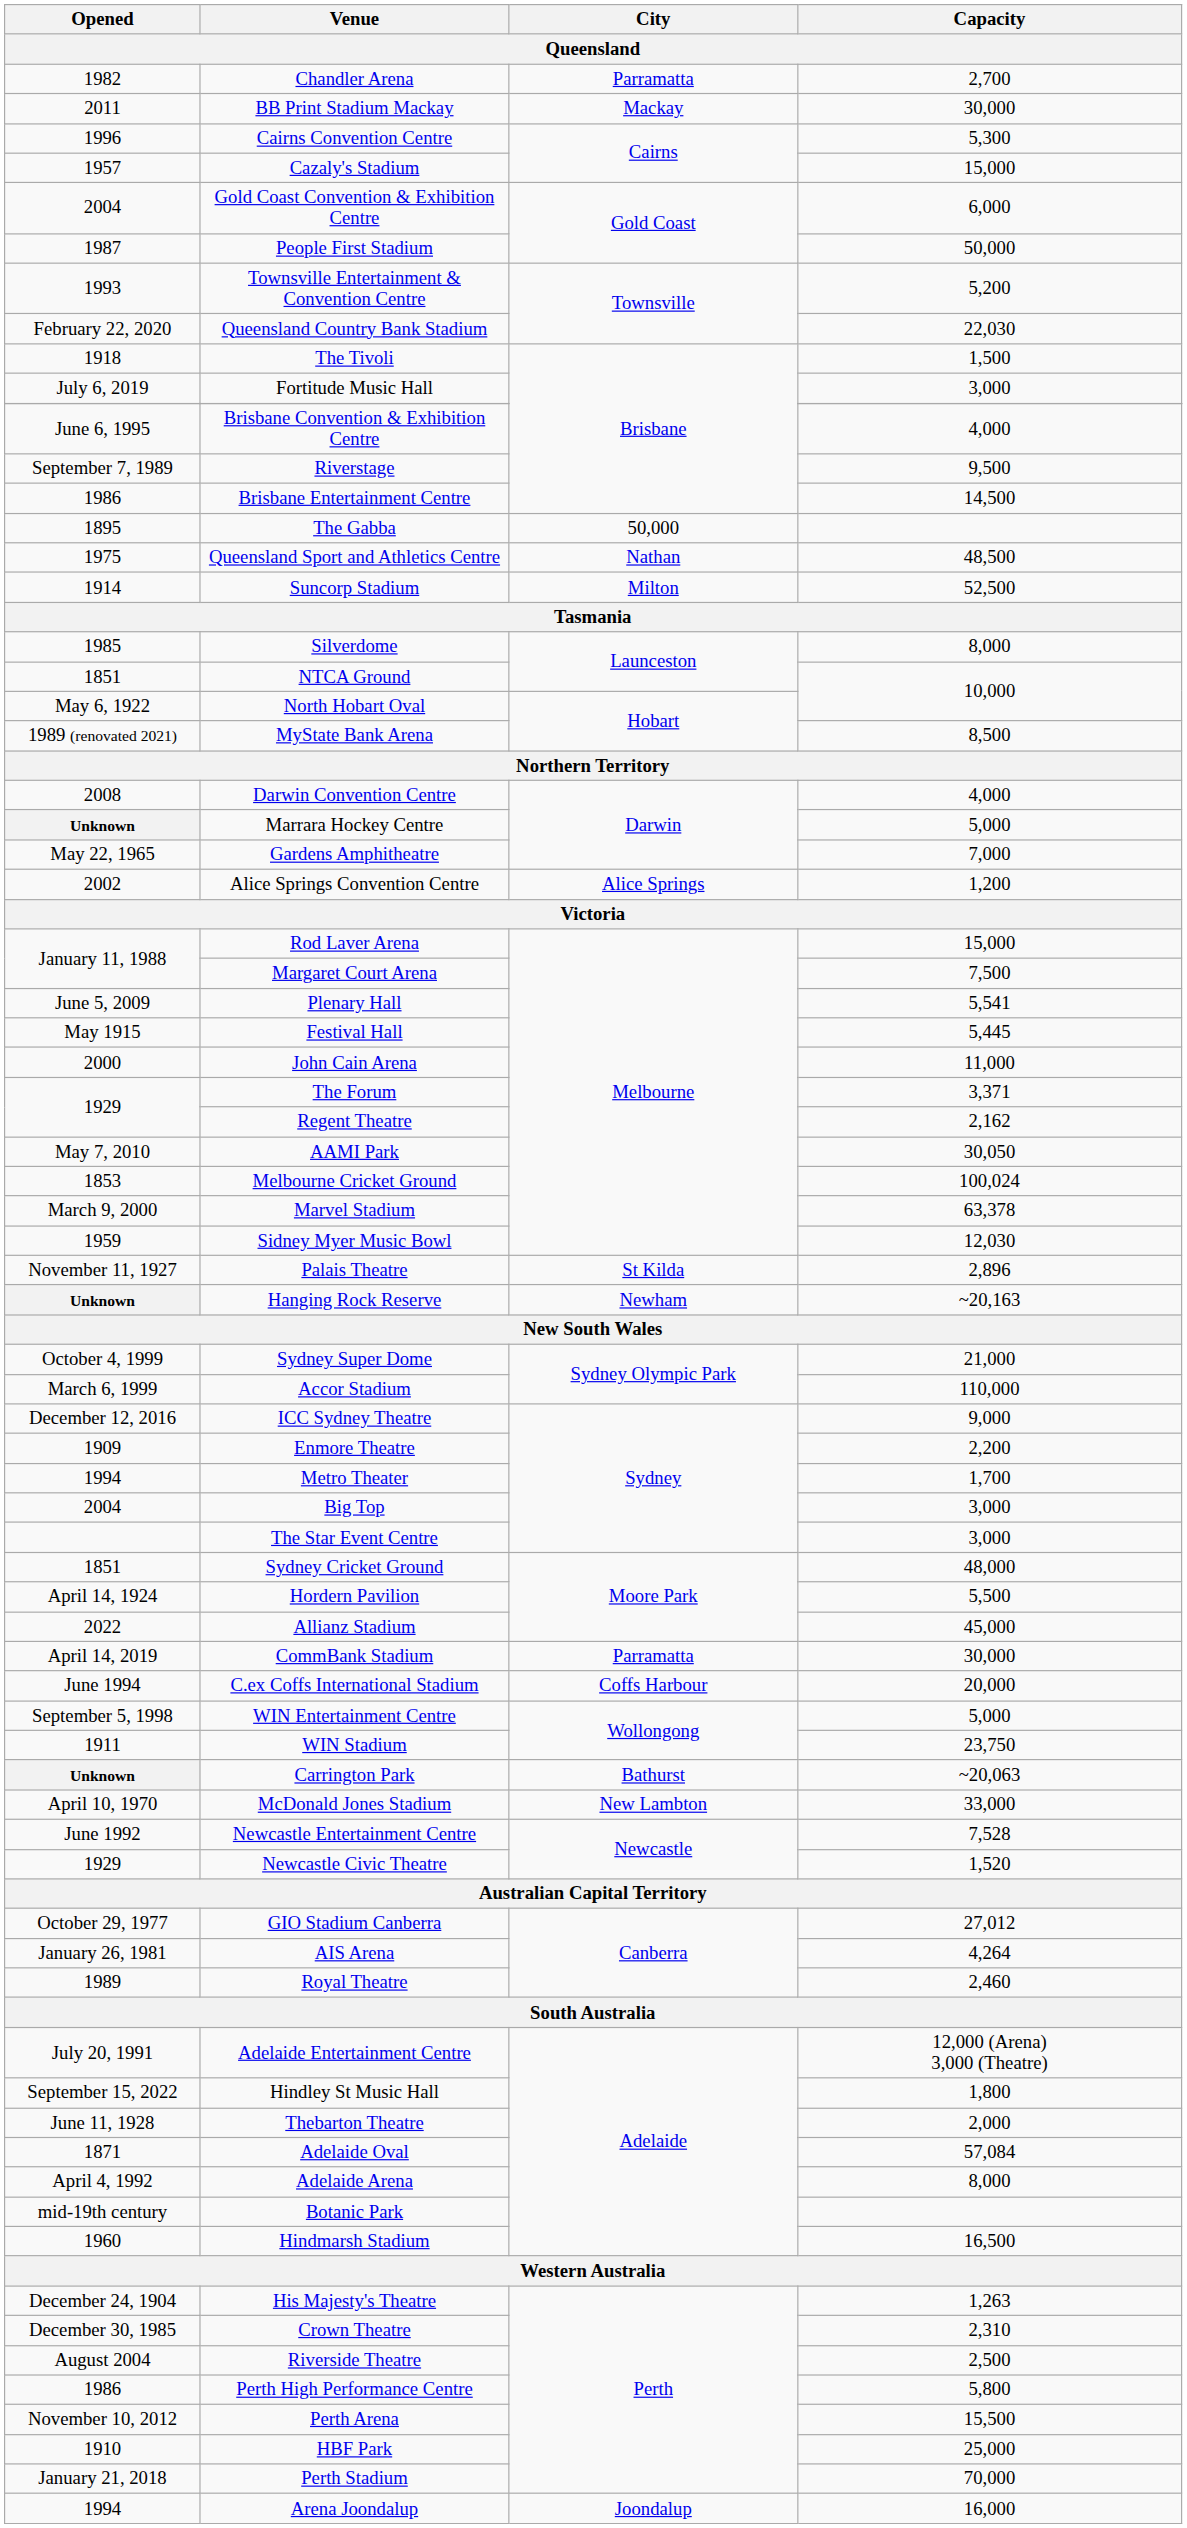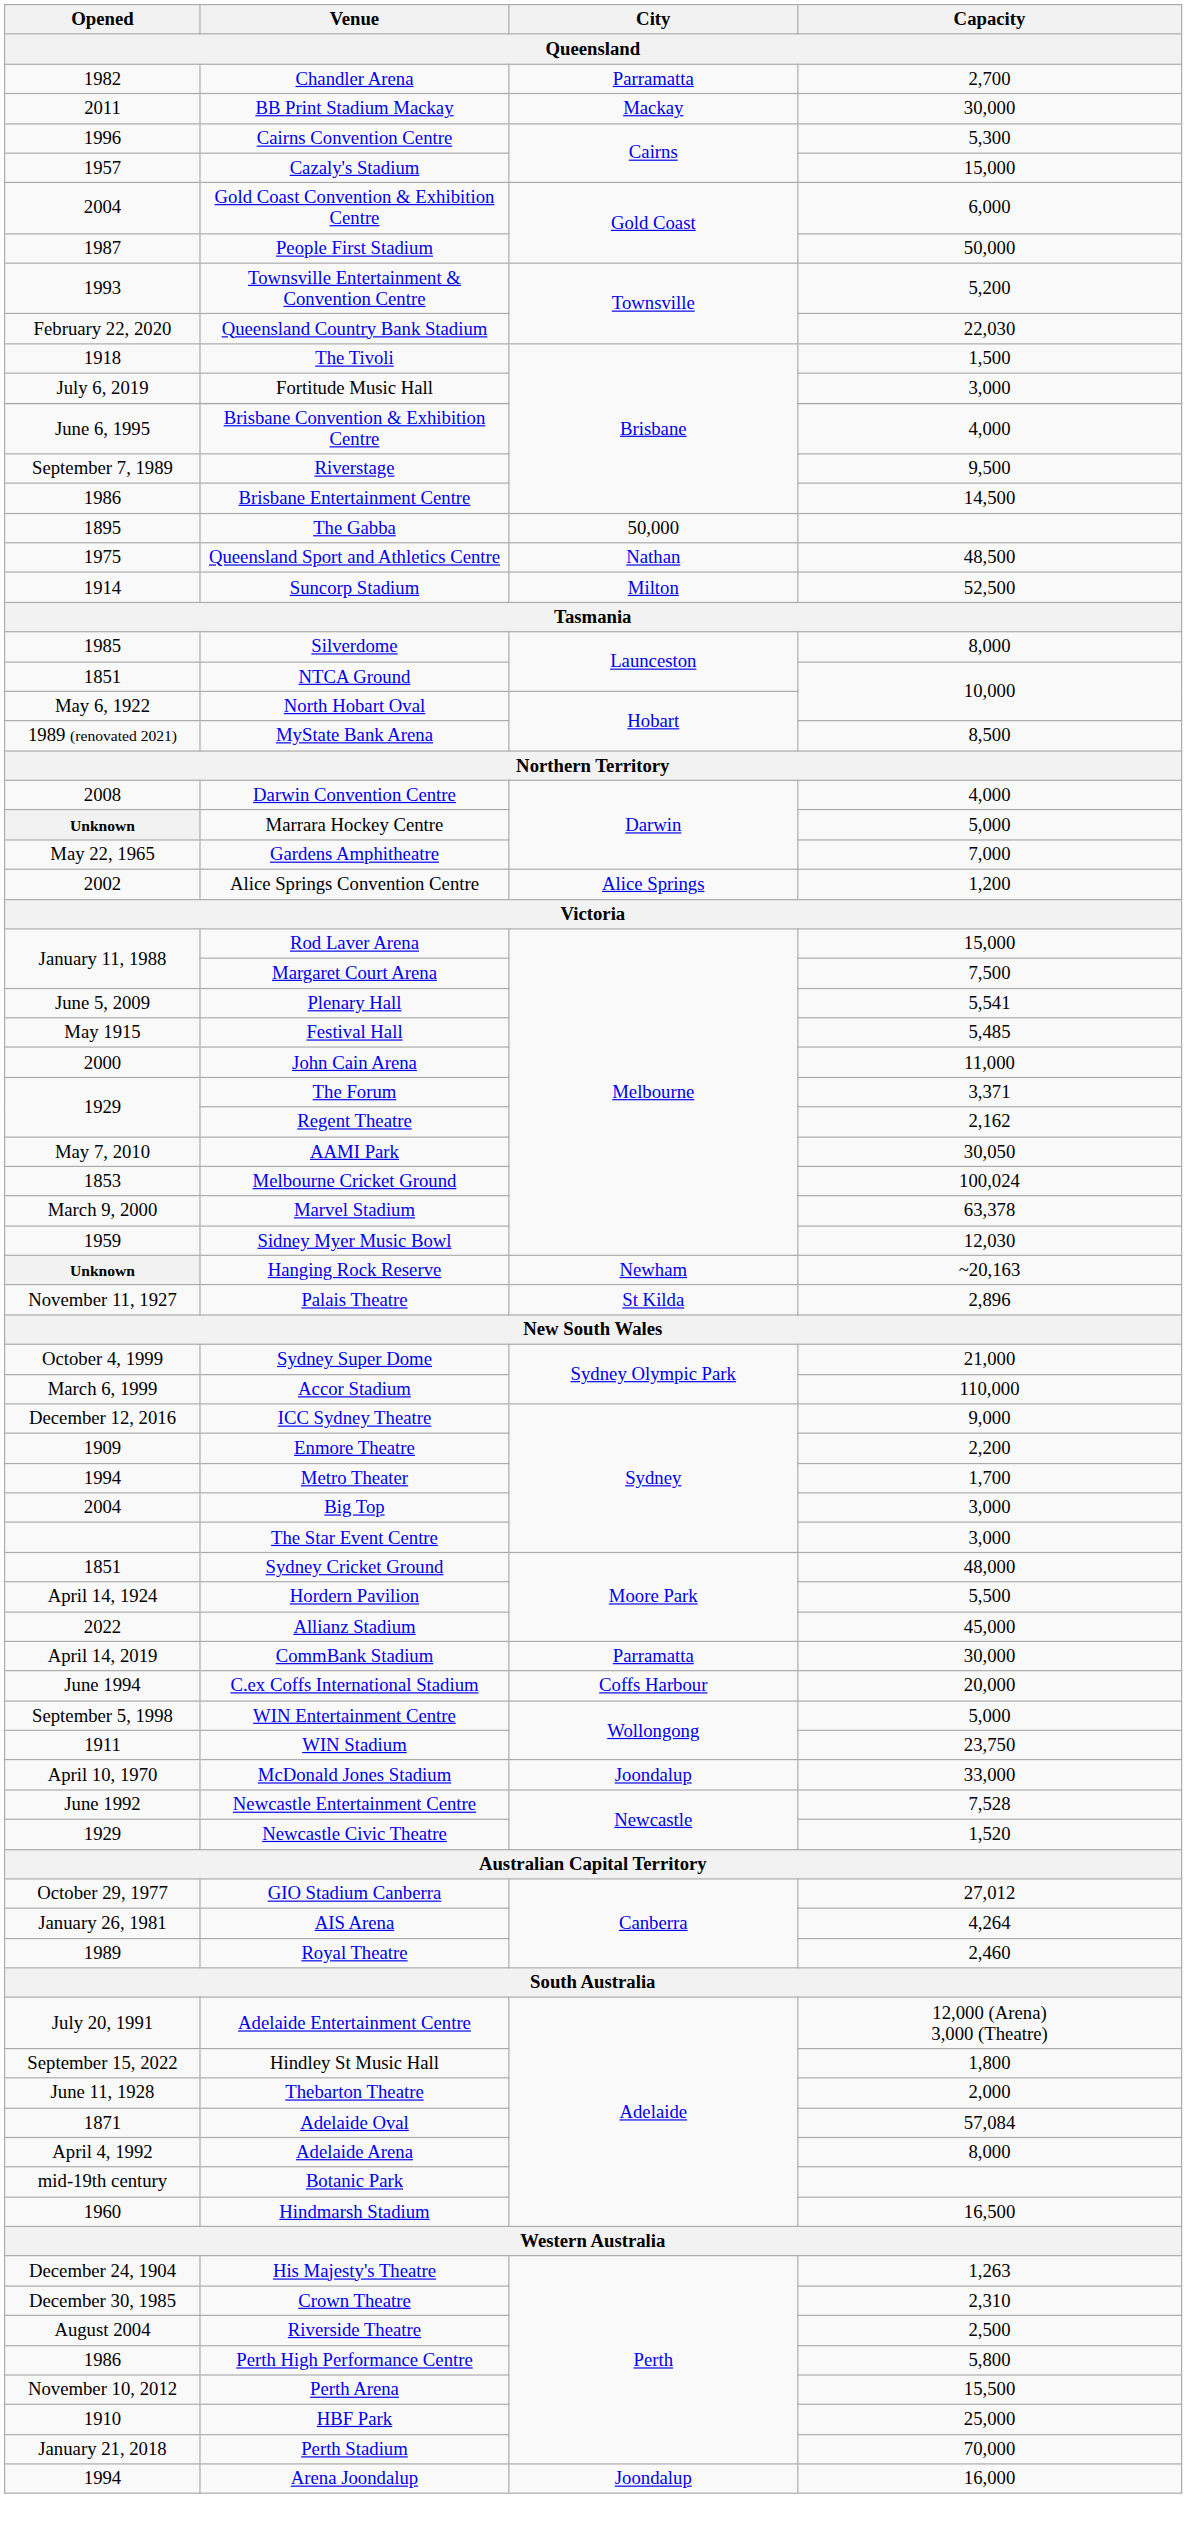 <table class="sortable wikitable" style="text-align:center;">
 <tr>
 <th scope="col" style="width:10em;">Opened</th>
 <th scope="col" style="width:16em;">Venue</th>
 <th scope="col" style="width:15em;">City</th>
 <th scope="col" style="width:20em;">Capacity</th>
 </tr>
 <tr>
 <th colspan="4">Queensland</th>
 </tr>
 <tr>
 <td>1982</td>
 <td><a href='#'>Chandler Arena</a></td>
 <td><a href='#'>Parramatta</a></td>
 <td>2,700</td>
 </tr>
 <tr>
 <td>2011</td>
 <td><a href='#'>BB Print Stadium Mackay</a></td>
 <td><a href='#'>Mackay</a></td>
 <td>30,000</td>
 </tr>
 <tr>
 <td>1996</td>
 <td><a href='#'>Cairns Convention Centre</a></td>
 <td rowspan="2"><a href='#'>Cairns</a></td>
 <td>5,300</td>
 </tr>
 <tr>
 <td>1957</td>
 <td><a href='#'>Cazaly's Stadium</a></td>
 <td>15,000</td>
 </tr>
 <tr>
 <td>2004</td>
 <td><a href='#'>Gold Coast Convention & Exhibition Centre</a></td>
 <td rowspan="2"><a href='#'>Gold Coast</a></td>
 <td>6,000</td>
 </tr>
 <tr>
 <td>1987</td>
 <td><a href='#'>People First Stadium</a></td>
 <td>50,000</td>
 </tr>
 <tr>
 <td>1993</td>
 <td><a href='#'>Townsville Entertainment & Convention Centre</a></td>
 <td rowspan="2"><a href='#'>Townsville</a></td>
 <td>5,200</td>
 </tr>
 <tr>
 <td>February 22, 2020</td>
 <td><a href='#'>Queensland Country Bank Stadium</a></td>
 <td>22,030</td>
 </tr>
 <tr>
 <td>1918</td>
 <td><a href='#'>The Tivoli</a></td>
 <td rowspan="6"><a href='#'>Brisbane</a></td>
 <td>1,500</td>
 </tr>
 <tr>
 <td>July 6, 2019</td>
 <td>Fortitude Music Hall</td>
 <td>3,000</td>
 </tr>
 <tr>
 </tr>
 <tr>
 <td>June 6, 1995</td>
 <td><a href='#'>Brisbane Convention & Exhibition Centre</a></td>
 <td>4,000</td>
 </tr>
 <tr>
 <td>September 7, 1989</td>
 <td><a href='#'>Riverstage</a></td>
 <td>9,500</td>
 </tr>
 <tr>
 <td>1986</td>
 <td><a href='#'>Brisbane Entertainment Centre</a></td>
 <td>14,500</td>
 </tr>
 <tr>
 <td>1895</td>
 <td><a href='#'>The Gabba</a></td>
 <td>50,000</td>
 </tr>
 <tr>
 <td>1975</td>
 <td><a href='#'>Queensland Sport and Athletics Centre</a></td>
 <td><a href='#'>Nathan</a></td>
 <td>48,500</td>
 </tr>
 <tr>
 <td>1914</td>
 <td><a href='#'>Suncorp Stadium</a></td>
 <td><a href='#'>Milton</a></td>
 <td>52,500</td>
 </tr>
 <tr>
 <th colspan="4">Tasmania</th>
 </tr>
 <tr>
 <td>1985</td>
 <td><a href='#'>Silverdome</a></td>
 <td rowspan="2"><a href='#'>Launceston</a></td>
 <td>8,000</td>
 </tr>
 <tr>
 <td>1851</td>
 <td><a href='#'>NTCA Ground</a></td>
 <td rowspan="2">10,000</td>
 </tr>
 <tr>
 <td>May 6, 1922</td>
 <td><a href='#'>North Hobart Oval</a></td>
 <td rowspan="2"><a href='#'>Hobart</a></td>
 </tr>
 <tr>
 <td>1989 <small>(renovated 2021)</small></td>
 <td><a href='#'>MyState Bank Arena</a></td>
 <td>8,500</td>
 </tr>
 <tr>
 <th colspan="4">Northern Territory</th>
 </tr>
 <tr>
 <td>2008</td>
 <td><a href='#'>Darwin Convention Centre</a></td>
 <td rowspan="3"><a href='#'>Darwin</a></td>
 <td>4,000</td>
 </tr>
 <tr>
 <th><small>Unknown</small></th>
 <td>Marrara Hockey Centre</td>
 <td>5,000</td>
 </tr>
 <tr>
 <td>May 22, 1965</td>
 <td><a href='#'>Gardens Amphitheatre</a></td>
 <td>7,000</td>
 </tr>
 <tr>
 <td>2002</td>
 <td>Alice Springs Convention Centre</td>
 <td><a href='#'>Alice Springs</a></td>
 <td>1,200</td>
 </tr>
 <tr>
 <th colspan="4">Victoria</th>
 </tr>
 <tr>
 <td rowspan="2">January 11, 1988</td>
 <td><a href='#'>Rod Laver Arena</a></td>
 <td rowspan="11"><a href='#'>Melbourne</a></td>
 <td>15,000</td>
 </tr>
 <tr>
 <td><a href='#'>Margaret Court Arena</a></td>
 <td>7,500</td>
 </tr>
 <tr>
 <td>June 5, 2009</td>
 <td><a href='#'>Plenary Hall</a></td>
 <td>5,541</td>
 </tr>
 <tr>
 <td>May 1915</td>
 <td><a href='#'>Festival Hall</a></td>
-<td>5,445</td>
+<td>5,485</td>
 </tr>
 <tr>
 <td>2000</td>
 <td><a href='#'>John Cain Arena</a></td>
 <td>11,000</td>
 </tr>
 <tr>
 <td rowspan="2">1929</td>
 <td><a href='#'>The Forum</a></td>
 <td>3,371</td>
 </tr>
 <tr>
 <td><a href='#'>Regent Theatre</a></td>
 <td>2,162</td>
 </tr>
 <tr>
 <td>May 7, 2010</td>
 <td><a href='#'>AAMI Park</a></td>
 <td>30,050</td>
 </tr>
 <tr>
 <td>1853</td>
 <td><a href='#'>Melbourne Cricket Ground</a></td>
 <td>100,024</td>
 </tr>
 <tr>
 <td>March 9, 2000</td>
 <td><a href='#'>Marvel Stadium</a></td>
 <td>63,378</td>
 </tr>
 <tr>
 <td>1959</td>
 <td><a href='#'>Sidney Myer Music Bowl</a></td>
 <td>12,030</td>
 </tr>
 <tr>
+<th><small>Unknown</small></th>
+<td><a href='#'>Hanging Rock Reserve</a></td>
+<td><a href='#'>Newham</a></td>
+<td>~20,163</td>
+</tr>
+<tr>
 <td>November 11, 1927</td>
 <td><a href='#'>Palais Theatre</a></td>
 <td><a href='#'>St Kilda</a></td>
 <td>2,896</td>
-</tr>
-<tr>
-<th><small>Unknown</small></th>
-<td><a href='#'>Hanging Rock Reserve</a></td>
-<td><a href='#'>Newham</a></td>
-<td>~20,163</td>
 </tr>
 <tr>
 <th colspan="4">New South Wales</th>
 </tr>
 <tr>
 <td>October 4, 1999</td>
 <td><a href='#'>Sydney Super Dome</a></td>
 <td rowspan="2"><a href='#'>Sydney Olympic Park</a></td>
 <td>21,000</td>
 </tr>
 <tr>
 <td>March 6, 1999</td>
 <td><a href='#'>Accor Stadium</a></td>
 <td>110,000</td>
 </tr>
 <tr>
 <td>December 12, 2016</td>
 <td><a href='#'>ICC Sydney Theatre</a></td>
 <td rowspan="5"><a href='#'>Sydney</a></td>
 <td>9,000</td>
 </tr>
 <tr>
 <td>1909</td>
 <td><a href='#'>Enmore Theatre</a></td>
 <td>2,200</td>
 </tr>
 <tr>
 <td>1994</td>
 <td><a href='#'>Metro Theater</a></td>
 <td>1,700</td>
 </tr>
 <tr>
 <td>2004</td>
 <td><a href='#'>Big Top</a></td>
 <td>3,000</td>
 </tr>
 <tr>
 <td></td>
 <td><a href='#'>The Star Event Centre</a></td>
 <td>3,000</td>
 </tr>
 <tr>
 <td>1851</td>
 <td><a href='#'>Sydney Cricket Ground</a></td>
 <td rowspan="3"><a href='#'>Moore Park</a></td>
 <td>48,000</td>
 </tr>
 <tr>
 <td>April 14, 1924</td>
 <td><a href='#'>Hordern Pavilion</a></td>
 <td>5,500</td>
 </tr>
 <tr>
 <td>2022</td>
 <td><a href='#'>Allianz Stadium</a></td>
 <td>45,000</td>
 </tr>
 <tr>
 <td>April 14, 2019</td>
 <td><a href='#'>CommBank Stadium</a></td>
 <td><a href='#'>Parramatta</a></td>
 <td>30,000</td>
 </tr>
 <tr>
 <td>June 1994</td>
 <td><a href='#'>C.ex Coffs International Stadium</a></td>
 <td><a href='#'>Coffs Harbour</a></td>
 <td>20,000</td>
 </tr>
 <tr>
 <td>September 5, 1998</td>
 <td><a href='#'>WIN Entertainment Centre</a></td>
 <td rowspan="2"><a href='#'>Wollongong</a></td>
 <td>5,000</td>
 </tr>
 <tr>
 <td>1911</td>
 <td><a href='#'>WIN Stadium</a></td>
 <td>23,750</td>
 </tr>
 <tr>
-<th><small>Unknown</small></th>
-<td><a href='#'>Carrington Park</a></td>
-<td><a href='#'>Bathurst</a></td>
-<td>~20,063</td>
-</tr>
-<tr>
 <td>April 10, 1970</td>
 <td><a href='#'>McDonald Jones Stadium</a></td>
-<td><a href='#'>New Lambton</a></td>
+<td><a href='#'>Joondalup</a></td>
 <td>33,000</td>
 </tr>
 <tr>
 <td>June 1992</td>
 <td><a href='#'>Newcastle Entertainment Centre</a></td>
 <td rowspan="2"><a href='#'>Newcastle</a></td>
 <td>7,528</td>
 </tr>
 <tr>
 <td>1929</td>
 <td><a href='#'>Newcastle Civic Theatre</a></td>
 <td>1,520</td>
 </tr>
 <tr>
 <th colspan="4">Australian Capital Territory</th>
 </tr>
 <tr>
 <td>October 29, 1977</td>
 <td><a href='#'>GIO Stadium Canberra</a></td>
 <td rowspan="3"><a href='#'>Canberra</a></td>
 <td>27,012</td>
 </tr>
 <tr>
 <td>January 26, 1981</td>
 <td><a href='#'>AIS Arena</a></td>
 <td>4,264</td>
 </tr>
 <tr>
 <td>1989</td>
 <td><a href='#'>Royal Theatre</a></td>
 <td>2,460</td>
 </tr>
 <tr>
 <th colspan="4">South Australia</th>
 </tr>
 <tr>
 <td>July 20, 1991</td>
 <td><a href='#'>Adelaide Entertainment Centre</a></td>
 <td rowspan="7"><a href='#'>Adelaide</a></td>
 <td>12,000 (Arena)<br>3,000 (Theatre)</td>
 </tr>
 <tr>
 <td>September 15, 2022</td>
 <td>Hindley St Music Hall</td>
 <td>1,800</td>
 </tr>
 <tr>
 <td>June 11, 1928</td>
 <td><a href='#'>Thebarton Theatre</a></td>
 <td>2,000</td>
 </tr>
 <tr>
 <td>1871</td>
 <td><a href='#'>Adelaide Oval</a></td>
 <td>57,084</td>
 </tr>
 <tr>
 <td>April 4, 1992</td>
 <td><a href='#'>Adelaide Arena</a></td>
 <td>8,000</td>
 </tr>
 <tr>
 <td>mid-19th century</td>
 <td><a href='#'>Botanic Park</a></td>
 <td></td>
 </tr>
 <tr>
 <td>1960</td>
 <td><a href='#'>Hindmarsh Stadium</a></td>
 <td>16,500</td>
 </tr>
 <tr>
 <th colspan="4">Western Australia</th>
 </tr>
 <tr>
 <td>December 24, 1904</td>
 <td><a href='#'>His Majesty's Theatre</a></td>
 <td rowspan="7"><a href='#'>Perth</a></td>
 <td>1,263</td>
 </tr>
 <tr>
 <td>December 30, 1985</td>
 <td><a href='#'>Crown Theatre</a></td>
 <td>2,310</td>
 </tr>
 <tr>
 <td>August 2004</td>
 <td><a href='#'>Riverside Theatre</a></td>
 <td>2,500</td>
 </tr>
 <tr>
 <td>1986</td>
 <td><a href='#'>Perth High Performance Centre</a></td>
 <td>5,800</td>
 </tr>
 <tr>
 <td>November 10, 2012</td>
 <td><a href='#'>Perth Arena</a></td>
 <td>15,500</td>
 </tr>
 <tr>
 <td>1910</td>
 <td><a href='#'>HBF Park</a></td>
 <td>25,000</td>
 </tr>
 <tr>
 <td>January 21, 2018</td>
 <td><a href='#'>Perth Stadium</a></td>
 <td>70,000</td>
 </tr>
 <tr>
 <td>1994</td>
 <td><a href='#'>Arena Joondalup</a></td>
 <td><a href='#'>Joondalup</a></td>
 <td>16,000</td>
 </tr>
 </table>
